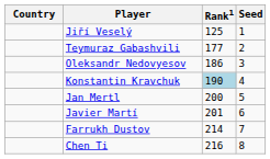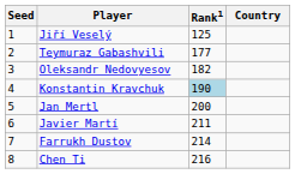 <table class="sortable wikitable">
 <tr>
-<th width="70">Country</th>
+<th>Seed</th>
 <th width="175">Player</th>
 <th>Rank<sup>1</sup></th>
-<th>Seed</th>
+<th width="70">Country</th>
 </tr>
 <tr>
-<td></td>
+<td>1</td>
 <td><a href='#'>Jiří Veselý</a></td>
 <td>125</td>
-<td>1</td>
+<td></td>
 </tr>
 <tr>
-<td></td>
+<td>2</td>
 <td><a href='#'>Teymuraz Gabashvili</a></td>
 <td>177</td>
-<td>2</td>
+<td></td>
 </tr>
 <tr>
+<td>3</td>
+<td><a href='#'>Oleksandr Nedovyesov</a></td>
+<td>182</td>
 <td></td>
-<td><a href='#'>Oleksandr Nedovyesov</a></td>
-<td>186</td>
-<td>3</td>
 </tr>
 <tr>
-<td></td>
+<td>4</td>
 <td><a href='#'>Konstantin Kravchuk</a></td>
 <td style="background: lightblue;">190</td>
-<td>4</td>
+<td></td>
 </tr>
 <tr>
-<td></td>
+<td>5</td>
 <td><a href='#'>Jan Mertl</a></td>
 <td>200</td>
-<td>5</td>
+<td></td>
 </tr>
 <tr>
+<td>6</td>
+<td><a href='#'>Javier Martí</a></td>
+<td>211</td>
 <td></td>
-<td><a href='#'>Javier Martí</a></td>
-<td>201</td>
-<td>6</td>
 </tr>
 <tr>
-<td></td>
+<td>7</td>
 <td><a href='#'>Farrukh Dustov</a></td>
 <td>214</td>
-<td>7</td>
+<td></td>
 </tr>
 <tr>
-<td></td>
+<td>8</td>
 <td><a href='#'>Chen Ti</a></td>
 <td>216</td>
-<td>8</td>
+<td></td>
 </tr>
 </table>
